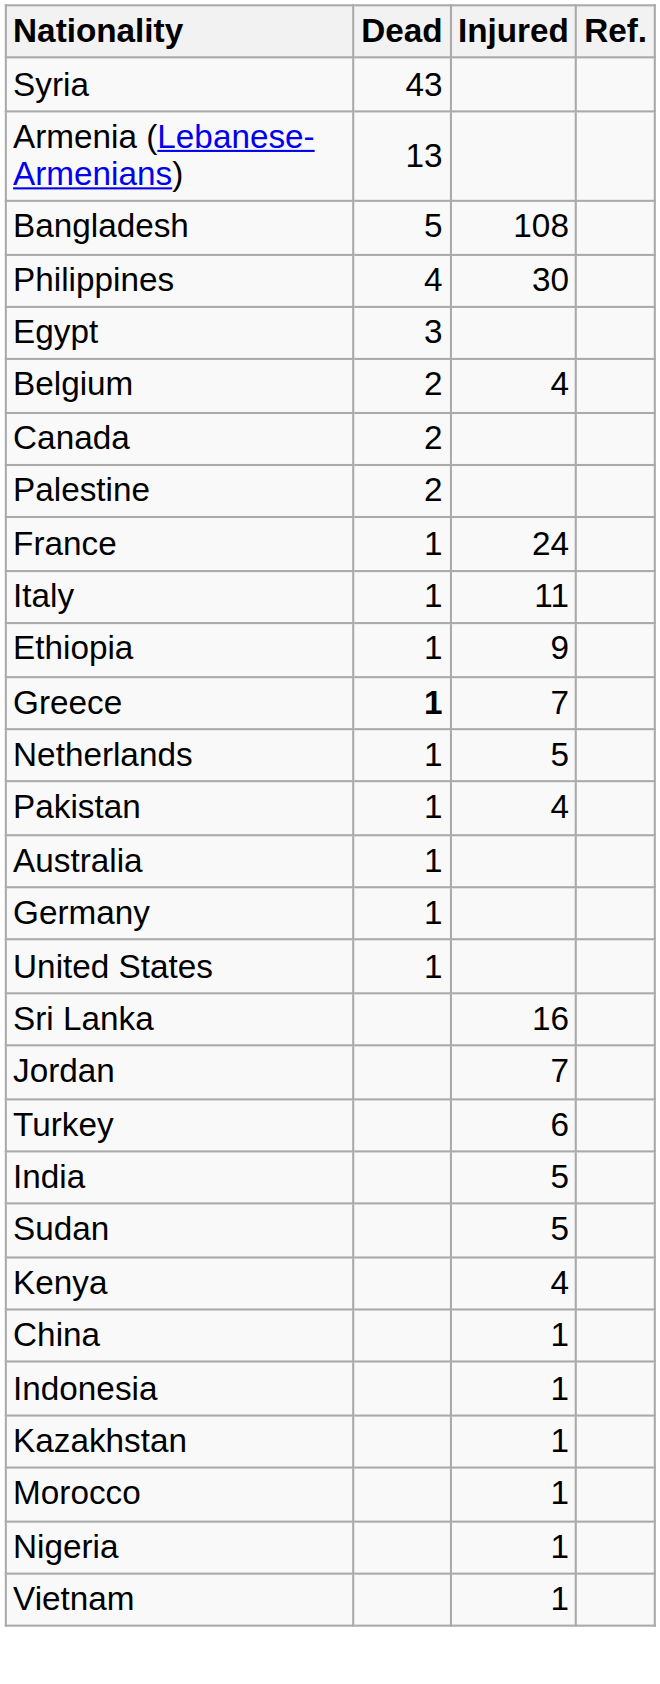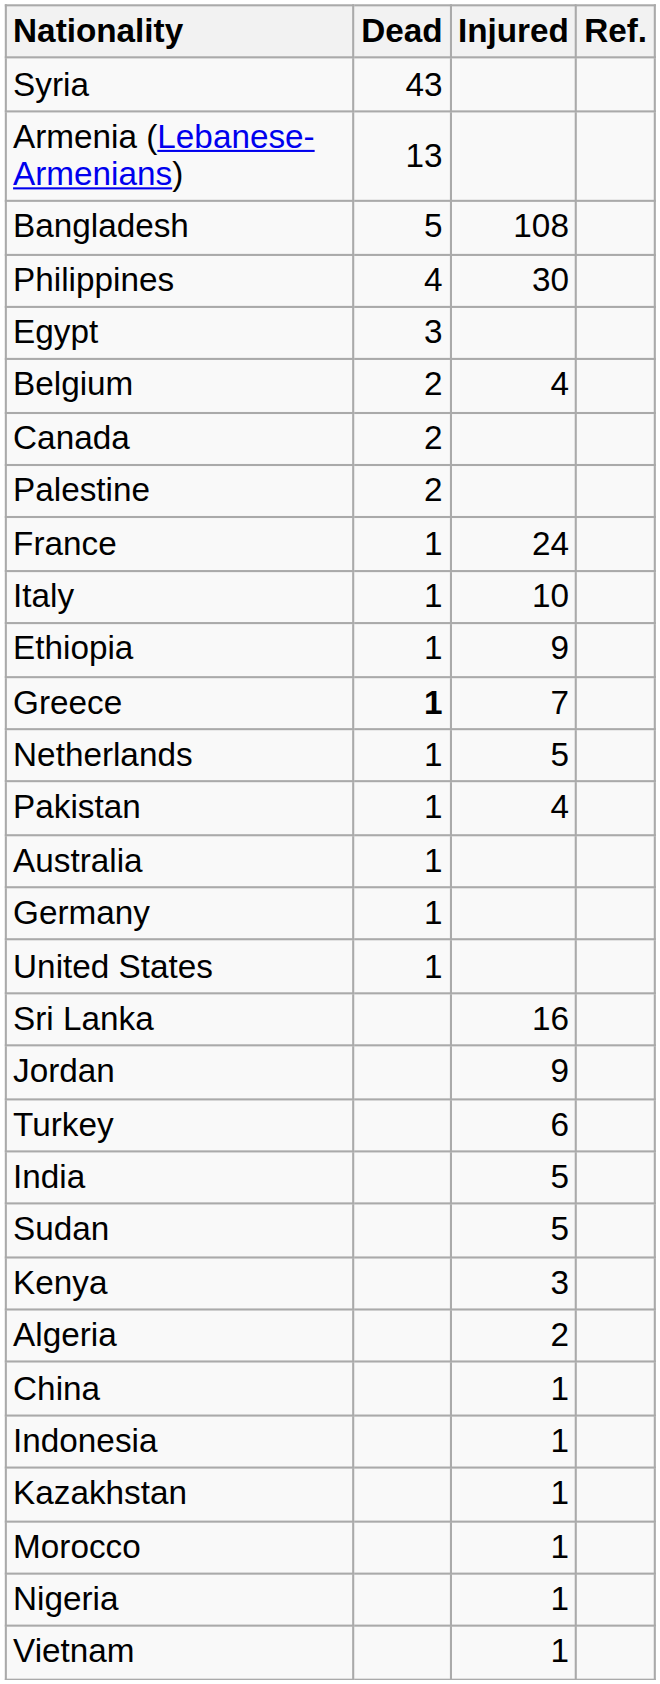 <table class="wikitable collapsible collapsed" style="float:right; clear:right">
 <tr>
 <th style="text-align:left; width:160px">Nationality</th>
 <th style="text-align:center;">Dead</th>
 <th style="text-align:center;">Injured</th>
 <th style="text-align:left;"><abbr>Ref.</abbr></th>
 </tr>
 <tr>
 <td>Syria</td>
 <td style="text-align:right;">43</td>
 <td></td>
 <td></td>
 </tr>
 <tr>
 <td>Armenia (<a href='#'>Lebanese-Armenians</a>)</td>
 <td style="text-align:right;">13</td>
 <td></td>
 <td></td>
 </tr>
 <tr>
 <td>Bangladesh</td>
 <td style="text-align:right;">5</td>
 <td style="text-align:right;">108</td>
 <td></td>
 </tr>
 <tr>
 <td>Philippines</td>
 <td style="text-align:right;">4</td>
 <td style="text-align:right;">30</td>
 <td></td>
 </tr>
 <tr>
 <td>Egypt</td>
 <td style="text-align:right;">3</td>
 <td></td>
 <td></td>
 </tr>
 <tr>
 <td>Belgium</td>
 <td style="text-align:right;">2</td>
 <td style="text-align:right;">4</td>
 <td></td>
 </tr>
 <tr>
 <td>Canada</td>
 <td style="text-align:right;">2</td>
 <td></td>
 <td></td>
 </tr>
 <tr>
 <td>Palestine</td>
 <td style="text-align:right;">2</td>
 <td></td>
 <td></td>
 </tr>
 <tr>
 <td>France</td>
 <td style="text-align:right;">1</td>
 <td style="text-align:right;">24</td>
 <td></td>
 </tr>
 <tr>
 <td>Italy</td>
 <td style="text-align:right;">1</td>
-<td style="text-align:right;">11</td>
+<td style="text-align:right;">10</td>
 <td></td>
 </tr>
 <tr>
 <td>Ethiopia</td>
 <td style="text-align:right;">1</td>
 <td style="text-align:right;">9</td>
 <td></td>
 </tr>
 <tr>
 <td>Greece</td>
 <td style="text-align:right;"><strong>1</strong></td>
 <td style="text-align:right;">7</td>
 <td></td>
 </tr>
 <tr>
 <td>Netherlands</td>
 <td style="text-align:right;">1</td>
 <td style="text-align:right;">5</td>
 <td></td>
 </tr>
 <tr>
 <td>Pakistan</td>
 <td style="text-align:right;">1</td>
 <td style="text-align:right;">4</td>
 <td></td>
 </tr>
 <tr>
 <td>Australia</td>
 <td style="text-align:right;">1</td>
 <td></td>
 <td></td>
 </tr>
 <tr>
 <td>Germany</td>
 <td style="text-align:right;">1</td>
 <td></td>
 <td></td>
 </tr>
 <tr>
 <td>United States</td>
 <td style="text-align:right;">1</td>
 <td></td>
 <td></td>
 </tr>
 <tr>
 <td>Sri Lanka</td>
 <td></td>
 <td style="text-align:right;">16</td>
 <td></td>
 </tr>
 <tr>
 <td>Jordan</td>
 <td></td>
-<td style="text-align:right;">7</td>
+<td style="text-align:right;">9</td>
 <td></td>
 </tr>
 <tr>
 <td>Turkey</td>
 <td></td>
 <td style="text-align:right;">6</td>
 <td></td>
 </tr>
 <tr>
 <td>India</td>
 <td></td>
 <td style="text-align:right;">5</td>
 <td></td>
 </tr>
 <tr>
 <td>Sudan</td>
 <td></td>
 <td style="text-align:right;">5</td>
 <td></td>
 </tr>
 <tr>
 <td>Kenya</td>
 <td></td>
-<td style="text-align:right;">4</td>
+<td style="text-align:right;">3</td>
+<td></td>
+</tr>
+<tr>
+<td>Algeria</td>
+<td></td>
+<td style="text-align:right;">2</td>
 <td></td>
 </tr>
 <tr>
 <td>China</td>
 <td></td>
 <td style="text-align:right;">1</td>
 <td></td>
 </tr>
 <tr>
 <td>Indonesia</td>
 <td></td>
 <td style="text-align:right;">1</td>
 <td></td>
 </tr>
 <tr>
 <td>Kazakhstan</td>
 <td></td>
 <td style="text-align:right;">1</td>
 <td></td>
 </tr>
 <tr>
 <td>Morocco</td>
 <td></td>
 <td style="text-align:right;">1</td>
 <td></td>
 </tr>
 <tr>
 <td>Nigeria</td>
 <td></td>
 <td style="text-align:right;">1</td>
 <td></td>
 </tr>
 <tr>
 <td>Vietnam</td>
 <td></td>
 <td style="text-align:right;">1</td>
 <td></td>
 </tr>
 </table>
